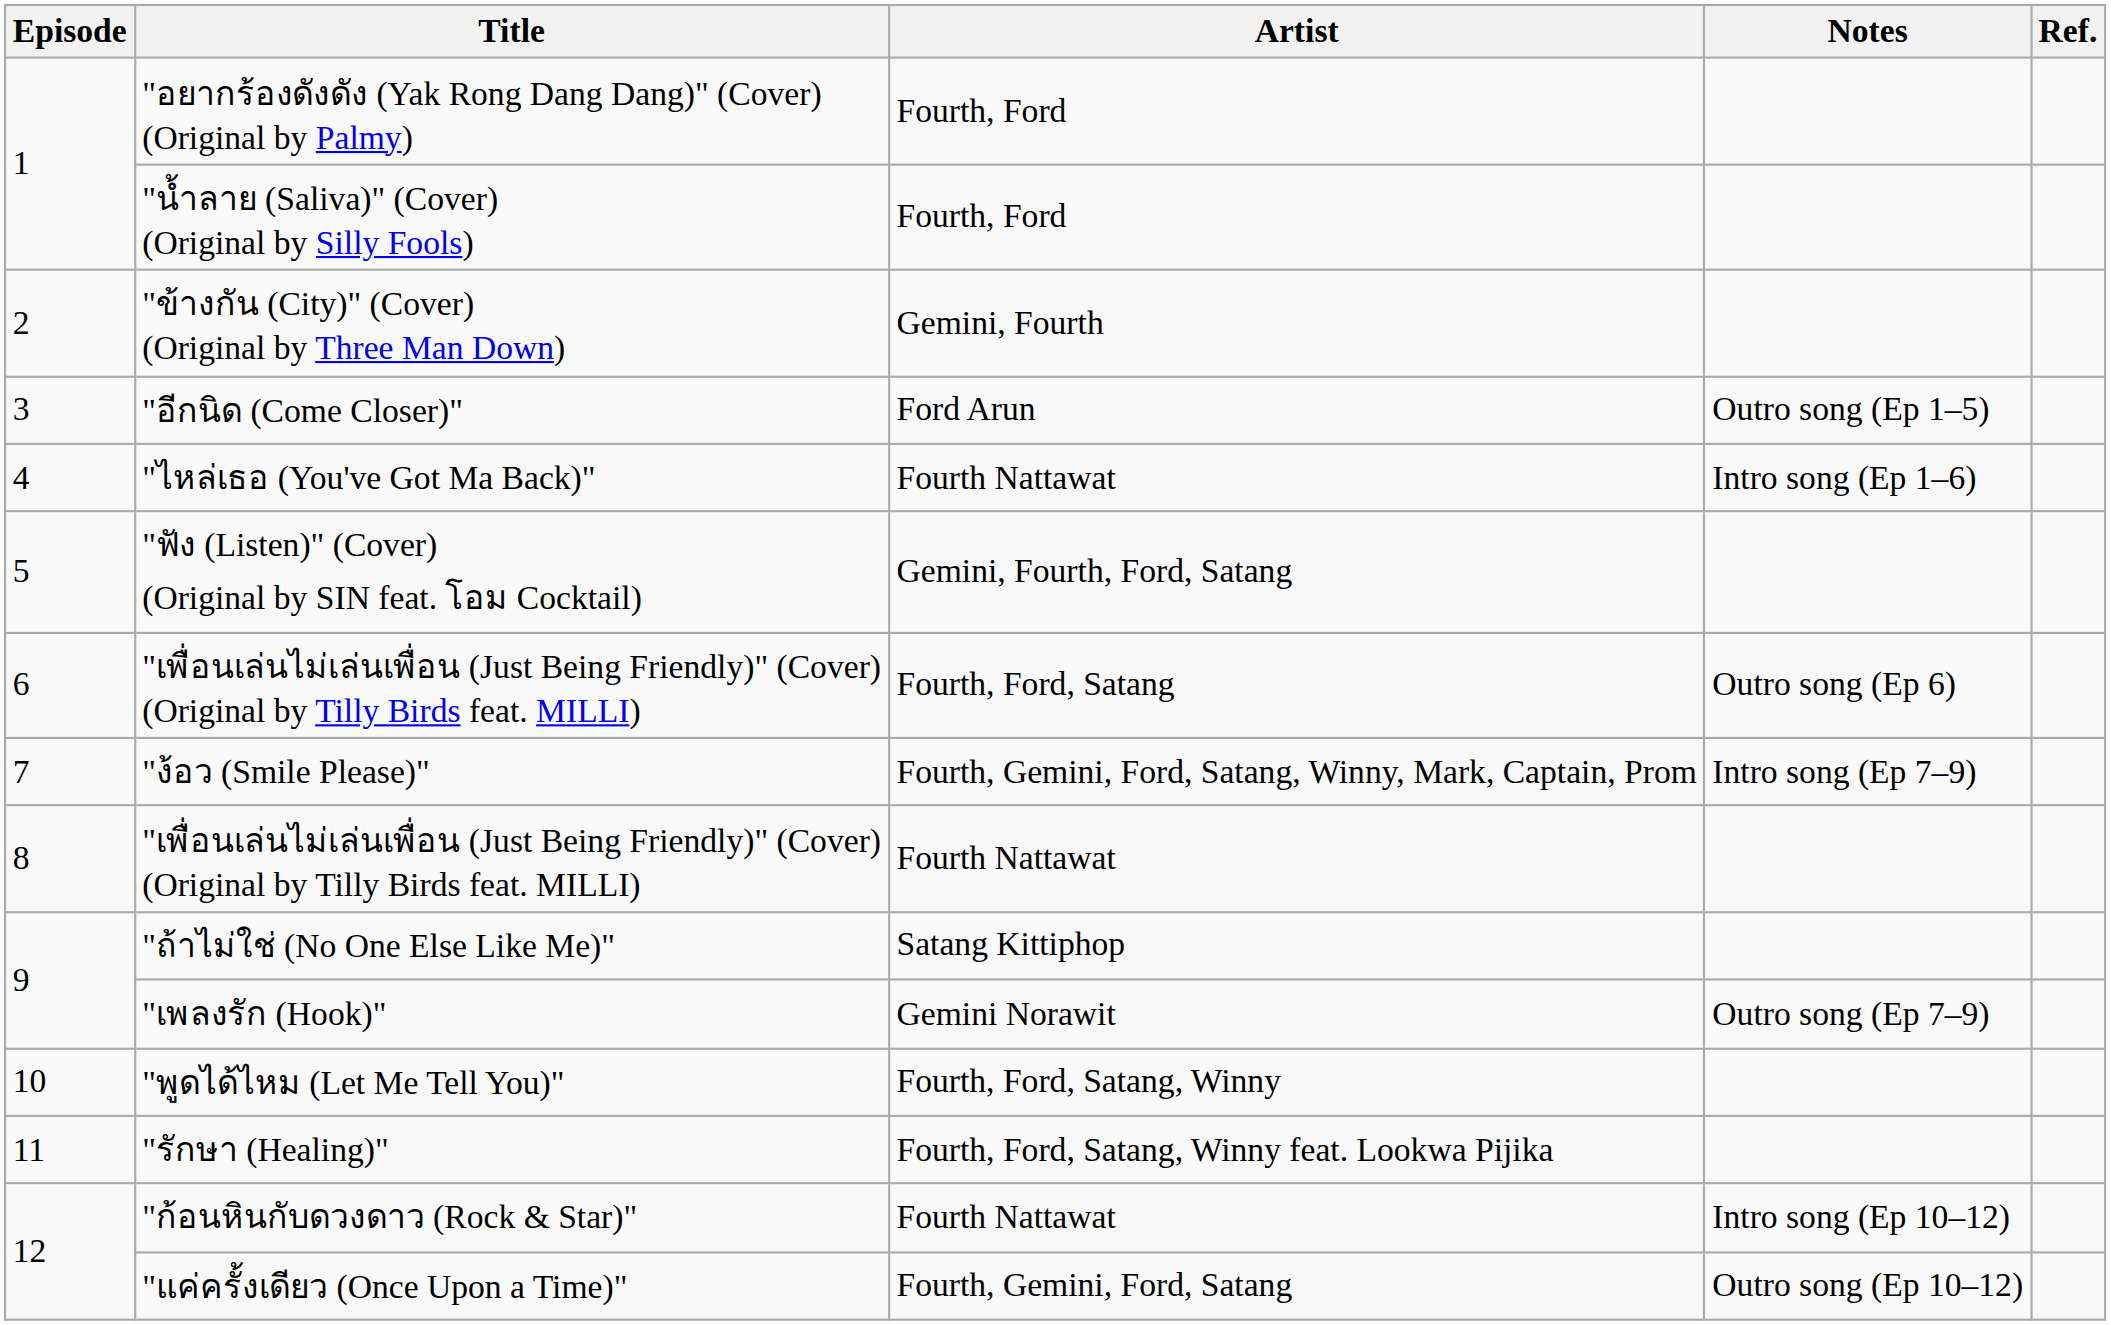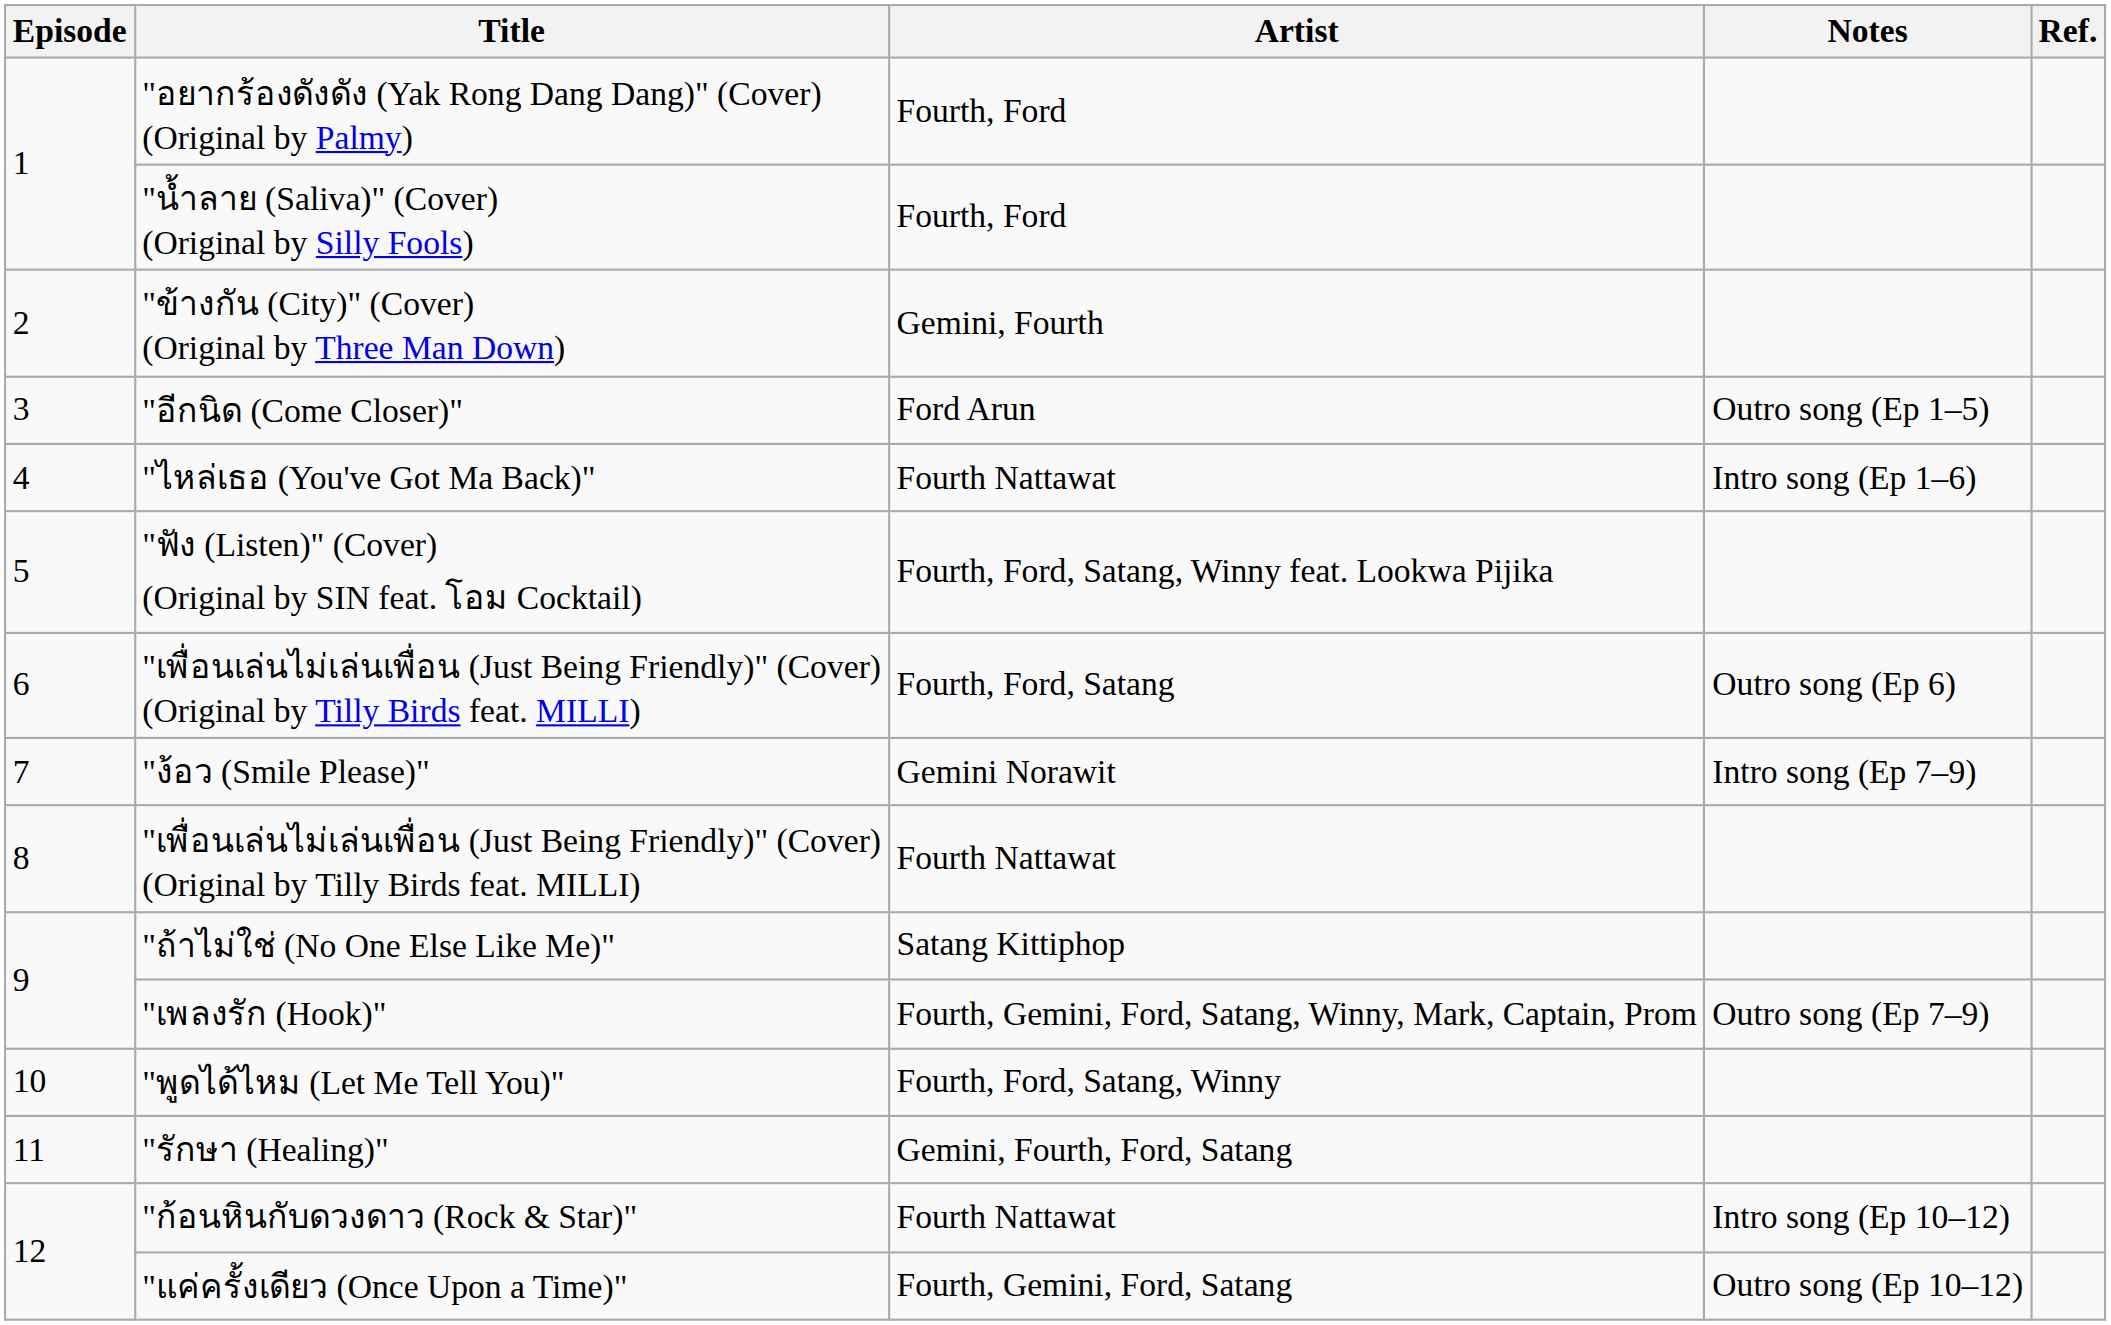 <table class="wikitable">
 <tr>
 <th>Episode</th>
 <th>Title</th>
 <th>Artist</th>
 <th>Notes</th>
 <th>Ref.</th>
 </tr>
 <tr>
 <td rowspan="2">1</td>
 <td>"อยากร้องดังดัง (Yak Rong Dang Dang)" (Cover)<br><span>(Original by <a href='#'>Palmy</a>)</span></td>
 <td>Fourth, Ford</td>
 <td></td>
 <td></td>
 </tr>
 <tr>
 <td>"น้ำลาย (Saliva)" (Cover)<br><span>(Original by <a href='#'>Silly Fools</a>)</span></td>
 <td>Fourth, Ford</td>
 <td></td>
 <td></td>
 </tr>
 <tr>
 <td>2</td>
 <td>"ข้างกัน (City)" (Cover)<br><span>(Original by <a href='#'>Three Man Down</a>)</span></td>
 <td>Gemini, Fourth</td>
 <td></td>
 <td></td>
 </tr>
 <tr>
 <td>3</td>
 <td>"อีกนิด (Come Closer)"</td>
 <td>Ford Arun</td>
 <td>Outro song (Ep 1–5)</td>
 <td></td>
 </tr>
 <tr>
 <td>4</td>
 <td>"ไหล่เธอ (You've Got Ma Back)"</td>
 <td>Fourth Nattawat</td>
 <td>Intro song (Ep 1–6)</td>
 <td></td>
 </tr>
 <tr>
 <td>5</td>
 <td>"ฟัง (Listen)" (Cover)<br><span>(Original by SIN feat. โอม Cocktail)</span></td>
-<td>Gemini, Fourth, Ford, Satang</td>
+<td>Fourth, Ford, Satang, Winny feat. Lookwa Pijika</td>
 <td></td>
 <td></td>
 </tr>
 <tr>
 <td>6</td>
 <td>"เพื่อนเล่นไม่เล่นเพื่อน (Just Being Friendly)" (Cover)<br><span>(Original by <a href='#'>Tilly Birds</a> feat. <a href='#'>MILLI</a>)</span></td>
 <td>Fourth, Ford, Satang</td>
 <td>Outro song (Ep 6)</td>
 <td></td>
 </tr>
 <tr>
 <td>7</td>
 <td>"ง้อว (Smile Please)"</td>
-<td>Fourth, Gemini, Ford, Satang, Winny, Mark, Captain, Prom</td>
+<td>Gemini Norawit</td>
 <td>Intro song (Ep 7–9)</td>
 <td></td>
 </tr>
 <tr>
 <td>8</td>
 <td>"เพื่อนเล่นไม่เล่นเพื่อน (Just Being Friendly)" (Cover)<br><span>(Original by Tilly Birds feat. MILLI)</span></td>
 <td>Fourth Nattawat</td>
 <td></td>
 <td></td>
 </tr>
 <tr>
 <td rowspan="2">9</td>
 <td>"ถ้าไม่ใช่ (No One Else Like Me)"</td>
 <td>Satang Kittiphop</td>
 <td></td>
 <td></td>
 </tr>
 <tr>
 <td>"เพลงรัก (Hook)"</td>
-<td>Gemini Norawit</td>
+<td>Fourth, Gemini, Ford, Satang, Winny, Mark, Captain, Prom</td>
 <td>Outro song (Ep 7–9)</td>
 <td></td>
 </tr>
 <tr>
 <td>10</td>
 <td>"พูดได้ไหม (Let Me Tell You)"</td>
 <td>Fourth, Ford, Satang, Winny</td>
 <td></td>
 <td></td>
 </tr>
 <tr>
 <td>11</td>
 <td>"รักษา (Healing)"</td>
-<td>Fourth, Ford, Satang, Winny feat. Lookwa Pijika</td>
+<td>Gemini, Fourth, Ford, Satang</td>
 <td></td>
 <td></td>
 </tr>
 <tr>
 <td rowspan="2">12</td>
 <td>"ก้อนหินกับดวงดาว (Rock & Star)"</td>
 <td>Fourth Nattawat</td>
 <td>Intro song (Ep 10–12)</td>
 <td></td>
 </tr>
 <tr>
 <td>"แค่ครั้งเดียว (Once Upon a Time)"</td>
 <td>Fourth, Gemini, Ford, Satang</td>
 <td>Outro song (Ep 10–12)</td>
 <td></td>
 </tr>
 </table>
